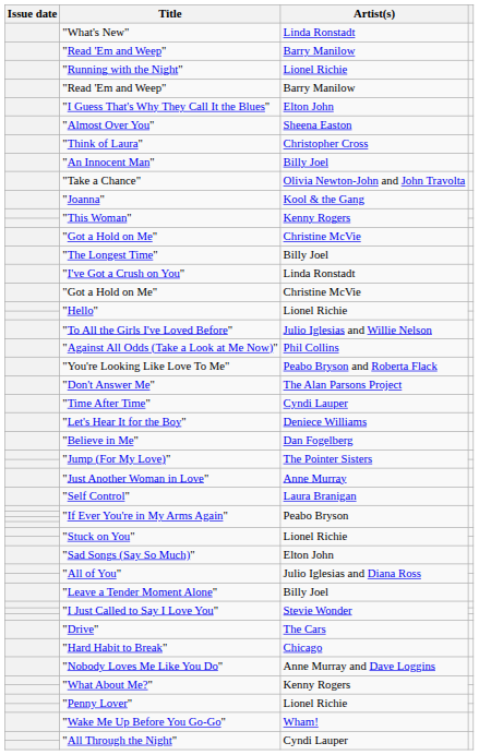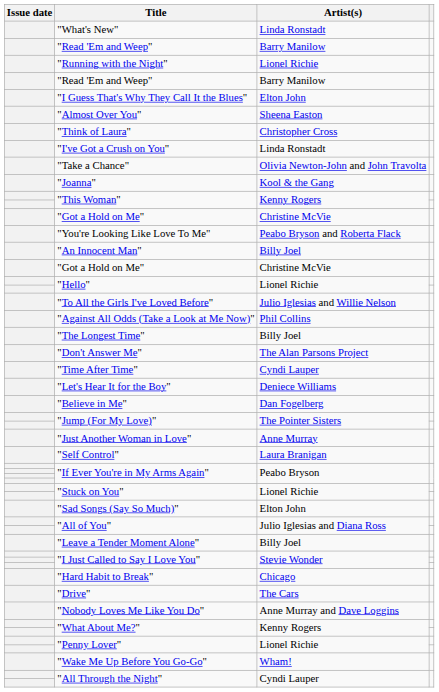 <table class="wikitable sortable plainrowheaders">
 <tr>
 <th scope=col>Issue date</th>
 <th scope=col>Title</th>
 <th scope=col>Artist(s)</th>
 <th scope=col class=unsortable></th>
 </tr>
 <tr>
 <th scope=row> </th>
 <td>"What's New"</td>
 <td><a href='#'>Linda Ronstadt</a></td>
 <td></td>
 </tr>
 <tr>
 <th scope=row></th>
 <td>"<a href='#'>Read 'Em and Weep</a>"</td>
 <td><a href='#'>Barry Manilow</a></td>
 <td align=center></td>
 </tr>
 <tr>
 <th scope=row></th>
 <td>"<a href='#'>Running with the Night</a>"</td>
 <td><a href='#'>Lionel Richie</a></td>
 <td align=center></td>
 </tr>
 <tr>
 <th scope=row></th>
 <td>"Read 'Em and Weep"</td>
 <td>Barry Manilow</td>
 <td align=center></td>
 </tr>
 <tr>
 <th scope=row></th>
 <td>"<a href='#'>I Guess That's Why They Call It the Blues</a>"</td>
 <td><a href='#'>Elton John</a></td>
 <td align=center></td>
 </tr>
 <tr>
 <th scope=row></th>
 <td>"<a href='#'>Almost Over You</a>"</td>
 <td><a href='#'>Sheena Easton</a></td>
 <td align=center></td>
 </tr>
 <tr>
 <th scope=row></th>
 <td>"<a href='#'>Think of Laura</a>"</td>
 <td><a href='#'>Christopher Cross</a></td>
 <td align=center></td>
 </tr>
 <tr>
 <th scope=row></th>
-<td>"<a href='#'>An Innocent Man</a>"</td>
-<td><a href='#'>Billy Joel</a></td>
+<td>"<a href='#'>I've Got a Crush on You</a>"</td>
+<td>Linda Ronstadt</td>
 <td align=center></td>
 </tr>
 <tr>
 <th scope=row></th>
 <td>"Take a Chance"</td>
 <td><a href='#'>Olivia Newton-John</a> and <a href='#'>John Travolta</a></td>
 <td align=center></td>
 </tr>
 <tr>
 <th scope=row></th>
 <td>"<a href='#'>Joanna</a>"</td>
 <td><a href='#'>Kool & the Gang</a></td>
 <td align=center></td>
 </tr>
 <tr>
 <th scope=row></th>
 <td rowspan="2">"<a href='#'>This Woman</a>"</td>
 <td rowspan="2"><a href='#'>Kenny Rogers</a></td>
 <td align=center></td>
 </tr>
 <tr>
 <th scope=row></th>
 <td align=center></td>
 </tr>
 <tr>
 <th scope=row></th>
 <td>"<a href='#'>Got a Hold on Me</a>"</td>
 <td><a href='#'>Christine McVie</a></td>
 <td align=center></td>
 </tr>
 <tr>
 <th scope=row></th>
-<td>"<a href='#'>The Longest Time</a>"</td>
-<td>Billy Joel</td>
+<td>"You're Looking Like Love To Me"</td>
+<td><a href='#'>Peabo Bryson</a> and <a href='#'>Roberta Flack</a></td>
 <td align=center></td>
 </tr>
 <tr>
 <th scope=row></th>
-<td>"<a href='#'>I've Got a Crush on You</a>"</td>
-<td>Linda Ronstadt</td>
+<td>"<a href='#'>An Innocent Man</a>"</td>
+<td><a href='#'>Billy Joel</a></td>
 <td align=center></td>
 </tr>
 <tr>
 <th scope=row></th>
 <td>"Got a Hold on Me"</td>
 <td>Christine McVie</td>
 <td align=center></td>
 </tr>
 <tr>
 <th scope=row></th>
 <td rowspan=2>"<a href='#'>Hello</a>"</td>
 <td rowspan=2>Lionel Richie</td>
 <td align=center></td>
 </tr>
 <tr>
 <th scope=row></th>
 <td align=center></td>
 </tr>
 <tr>
 <th scope=row></th>
 <td>"<a href='#'>To All the Girls I've Loved Before</a>"</td>
 <td><a href='#'>Julio Iglesias</a> and <a href='#'>Willie Nelson</a></td>
 <td align=center></td>
 </tr>
 <tr>
 <th scope=row></th>
 <td>"<a href='#'>Against All Odds (Take a Look at Me Now)</a>"</td>
 <td><a href='#'>Phil Collins</a></td>
 <td align=center></td>
 </tr>
 <tr>
 <th scope=row></th>
-<td>"You're Looking Like Love To Me"</td>
-<td><a href='#'>Peabo Bryson</a> and <a href='#'>Roberta Flack</a></td>
+<td>"<a href='#'>The Longest Time</a>"</td>
+<td>Billy Joel</td>
 <td align=center></td>
 </tr>
 <tr>
 <th scope=row></th>
 <td>"<a href='#'>Don't Answer Me</a>"</td>
 <td><a href='#'>The Alan Parsons Project</a></td>
 <td align=center></td>
 </tr>
 <tr>
 <th scope=row></th>
 <td>"<a href='#'>Time After Time</a>"</td>
 <td><a href='#'>Cyndi Lauper</a></td>
 <td align=center></td>
 </tr>
 <tr>
 <th scope=row></th>
 <td>"<a href='#'>Let's Hear It for the Boy</a>"</td>
 <td><a href='#'>Deniece Williams</a></td>
 <td align=center></td>
 </tr>
 <tr>
 <th scope=row></th>
 <td>"<a href='#'>Believe in Me</a>"</td>
 <td><a href='#'>Dan Fogelberg</a></td>
 <td align=center></td>
 </tr>
 <tr>
 <th scope=row></th>
 <td rowspan=2>"<a href='#'>Jump (For My Love)</a>"</td>
 <td rowspan=2><a href='#'>The Pointer Sisters</a></td>
 <td align=center></td>
 </tr>
 <tr>
 <th scope=row></th>
 <td align=center></td>
 </tr>
 <tr>
 <th scope=row></th>
 <td>"<a href='#'>Just Another Woman in Love</a>"</td>
 <td><a href='#'>Anne Murray</a></td>
 <td align=center></td>
 </tr>
 <tr>
 <th scope=row></th>
 <td>"<a href='#'>Self Control</a>"</td>
 <td><a href='#'>Laura Branigan</a></td>
 <td align=center></td>
 </tr>
 <tr>
 <th scope=row></th>
 <td rowspan=4>"<a href='#'>If Ever You're in My Arms Again</a>"</td>
 <td rowspan=4>Peabo Bryson</td>
 <td rowspan=4 align=center></td>
 </tr>
 <tr>
 <th scope=row> </th>
 </tr>
 <tr>
 <th scope=row></th>
 </tr>
 <tr>
 <th scope=row> </th>
 </tr>
 <tr>
 <th scope=row></th>
 <td rowspan=2>"<a href='#'>Stuck on You</a>"</td>
 <td rowspan=2>Lionel Richie</td>
 <td align=center></td>
 </tr>
 <tr>
 <th scope=row></th>
 <td align=center></td>
 </tr>
 <tr>
 <th scope=row></th>
 <td>"<a href='#'>Sad Songs (Say So Much)</a>"</td>
 <td>Elton John</td>
 <td align=center></td>
 </tr>
 <tr>
 <th scope=row></th>
 <td rowspan=2>"<a href='#'>All of You</a>"</td>
 <td rowspan=2>Julio Iglesias and <a href='#'>Diana Ross</a></td>
 <td align=center></td>
 </tr>
 <tr>
 <th scope=row></th>
 <td align=center></td>
 </tr>
 <tr>
 <th scope=row></th>
 <td>"<a href='#'>Leave a Tender Moment Alone</a>"</td>
 <td>Billy Joel</td>
 <td align=center></td>
 </tr>
 <tr>
 <th scope=row></th>
 <td rowspan=3>"<a href='#'>I Just Called to Say I Love You</a>"</td>
 <td rowspan=3><a href='#'>Stevie Wonder</a></td>
 <td align=center></td>
 </tr>
 <tr>
 <th scope=row></th>
 <td align=center></td>
 </tr>
 <tr>
 <th scope=row></th>
 <td align=center></td>
 </tr>
 <tr>
 <th scope=row></th>
-<td>"<a href='#'>Drive</a>"</td>
-<td><a href='#'>The Cars</a></td>
+<td>"<a href='#'>Hard Habit to Break</a>"</td>
+<td><a href='#'>Chicago</a></td>
 <td align=center></td>
 </tr>
 <tr>
 <th scope=row></th>
-<td>"<a href='#'>Hard Habit to Break</a>"</td>
-<td><a href='#'>Chicago</a></td>
+<td>"<a href='#'>Drive</a>"</td>
+<td><a href='#'>The Cars</a></td>
 <td align=center></td>
 </tr>
 <tr>
 <th scope=row></th>
 <td>"<a href='#'>Nobody Loves Me Like You Do</a>"</td>
 <td>Anne Murray and <a href='#'>Dave Loggins</a></td>
 <td align=center></td>
 </tr>
 <tr>
 <th scope=row></th>
 <td rowspan=2>"<a href='#'>What About Me?</a>"</td>
 <td rowspan=2>Kenny Rogers</td>
 <td align=center></td>
 </tr>
 <tr>
 <th scope=row></th>
 <td align=center></td>
 </tr>
 <tr>
 <th scope=row></th>
 <td rowspan=2>"<a href='#'>Penny Lover</a>"</td>
 <td rowspan=2>Lionel Richie</td>
 <td align=center></td>
 </tr>
 <tr>
 <th scope=row></th>
 <td align=center></td>
 </tr>
 <tr>
 <th scope=row></th>
 <td>"<a href='#'>Wake Me Up Before You Go-Go</a>"</td>
 <td><a href='#'>Wham!</a></td>
 <td align=center></td>
 </tr>
 <tr>
 <th scope=row></th>
 <td rowspan=2>"<a href='#'>All Through the Night</a>"</td>
 <td rowspan=2>Cyndi Lauper</td>
 <td rowspan=2 align=center></td>
 </tr>
 <tr>
 <th scope=row>  </th>
 </tr>
 </table>
